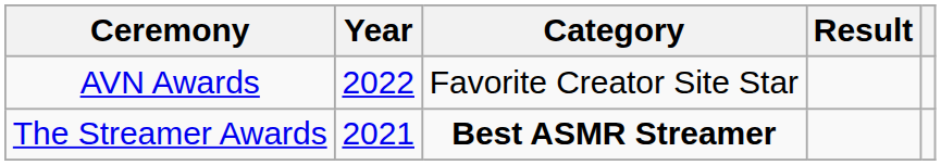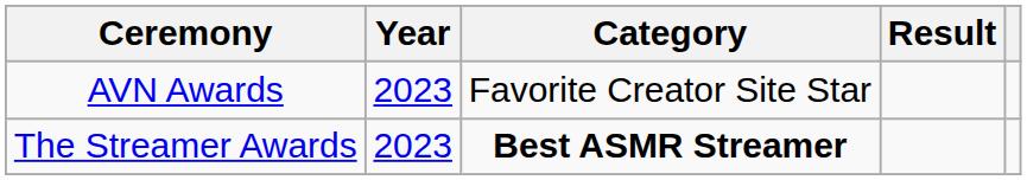 <table class="wikitable" style="text-align:center;">
 <tr>
 <th>Ceremony</th>
 <th>Year</th>
 <th>Category</th>
 <th>Result</th>
 <th></th>
 </tr>
 <tr>
 <td><a href='#'>AVN Awards</a></td>
-<td><a href='#'>2022</a></td>
+<td><a href='#'>2023</a></td>
 <td>Favorite Creator Site Star</td>
 <td></td>
 <td></td>
 </tr>
 <tr>
 <td rowspan="1"><a href='#'>The Streamer Awards</a></td>
-<td rowspan="1"><a href='#'>2021</a></td>
+<td rowspan="1"><a href='#'>2023</a></td>
 <td><strong>Best ASMR Streamer</strong></td>
 <td></td>
 <td rowspan="1"></td>
 </tr>
 </table>
